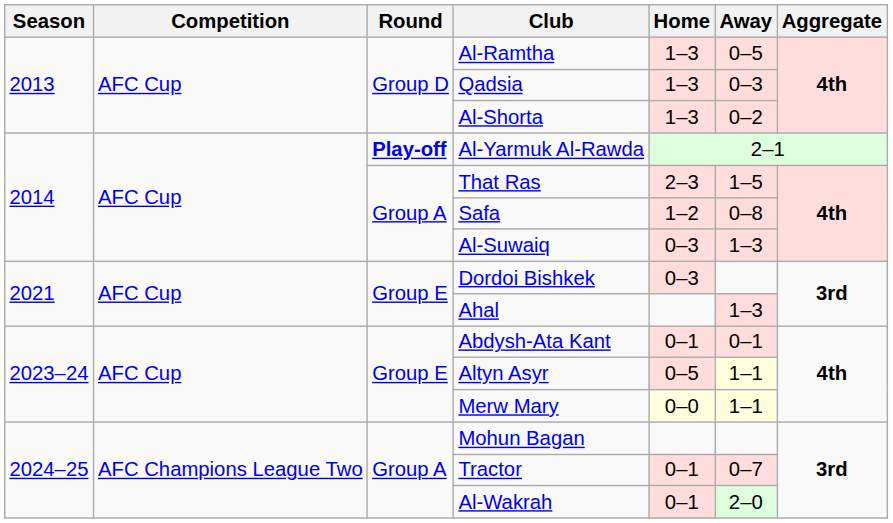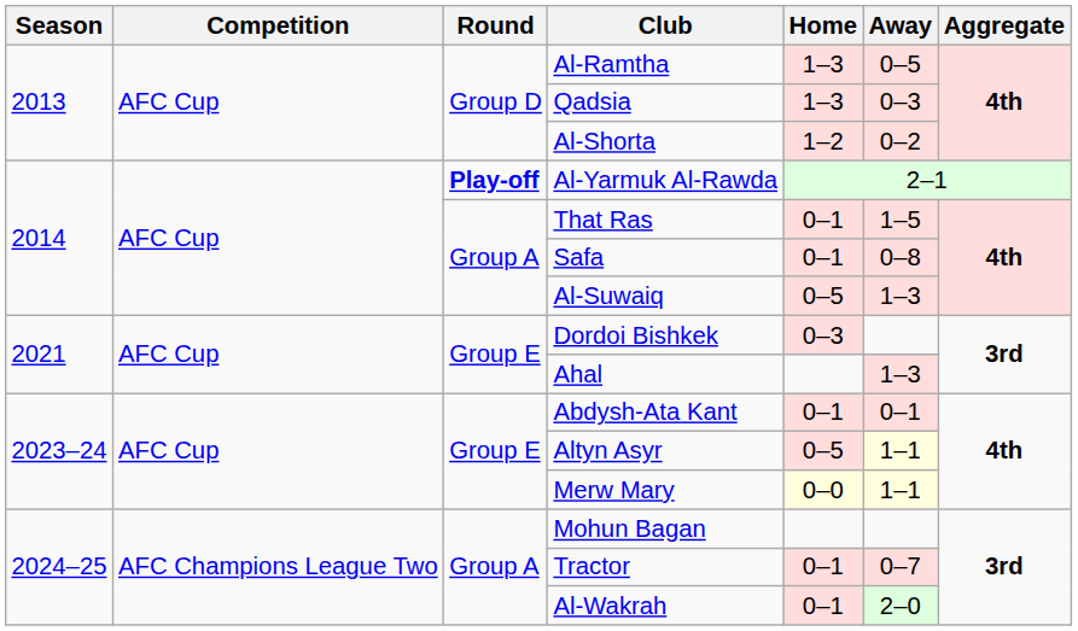 <table class="wikitable mw-collapsible mw-collapsed" align=center cellspacing="0" cellpadding="3" style="border:1px solid #AAAAAA;font-size:90%">
 <tr>
 <th>Season</th>
 <th>Competition</th>
 <th>Round</th>
 <th>Club</th>
 <th>Home</th>
 <th>Away</th>
 <th>Aggregate</th>
 </tr>
 <tr>
 <td rowspan="3"><a href='#'>2013</a></td>
 <td rowspan="3"><a href='#'>AFC Cup</a></td>
 <td rowspan="3"><a href='#'>Group D</a></td>
 <td> <a href='#'>Al-Ramtha</a></td>
 <td bgcolor="#ffdddd" style="text-align:center;">1–3</td>
 <td bgcolor="#ffdddd" style="text-align:center;">0–5</td>
 <td bgcolor="#ffdddd" rowspan=3 align="center"><strong>4th</strong></td>
 </tr>
 <tr>
 <td> <a href='#'>Qadsia</a></td>
 <td bgcolor="#ffdddd" style="text-align:center;">1–3</td>
 <td bgcolor="#ffdddd" style="text-align:center;">0–3</td>
 </tr>
 <tr>
 <td> <a href='#'>Al-Shorta</a></td>
-<td bgcolor="#ffdddd" style="text-align:center;">1–3</td>
+<td bgcolor="#ffdddd" style="text-align:center;">1–2</td>
 <td bgcolor="#ffdddd" style="text-align:center;">0–2</td>
 </tr>
 <tr>
 <td rowspan="4"><a href='#'>2014</a></td>
 <td rowspan="4"><a href='#'>AFC Cup</a></td>
 <td rowspan="1"><strong><a href='#'>Play-off</a></strong></td>
 <td> <a href='#'>Al-Yarmuk Al-Rawda</a></td>
 <td bgcolor="#ddffdd" colspan=3 style="text-align:center;">2–1</td>
 </tr>
 <tr>
 <td rowspan="3"><a href='#'>Group A</a></td>
 <td> <a href='#'>That Ras</a></td>
-<td bgcolor="#ffdddd" style="text-align:center;">2–3</td>
+<td bgcolor="#ffdddd" style="text-align:center;">0–1</td>
 <td bgcolor="#ffdddd" style="text-align:center;">1–5</td>
 <td bgcolor="#ffdddd" rowspan=3 align="center"><strong>4th</strong></td>
 </tr>
 <tr>
 <td> <a href='#'>Safa</a></td>
-<td bgcolor="#ffdddd" style="text-align:center;">1–2</td>
+<td bgcolor="#ffdddd" style="text-align:center;">0–1</td>
 <td bgcolor="#ffdddd" style="text-align:center;">0–8</td>
 </tr>
 <tr>
 <td> <a href='#'>Al-Suwaiq</a></td>
-<td bgcolor="#ffdddd" style="text-align:center;">0–3</td>
+<td bgcolor="#ffdddd" style="text-align:center;">0–5</td>
 <td bgcolor="#ffdddd" style="text-align:center;">1–3</td>
 </tr>
 <tr>
 <td rowspan="2"><a href='#'>2021</a></td>
 <td rowspan="2"><a href='#'>AFC Cup</a></td>
 <td rowspan="2"><a href='#'>Group E</a></td>
 <td> <a href='#'>Dordoi Bishkek</a></td>
 <td bgcolor="#ffdddd" style="text-align:center;">0–3</td>
 <td></td>
 <td rowspan=2 style="text-align:center;"><strong>3rd</strong></td>
 </tr>
 <tr>
 <td> <a href='#'>Ahal</a></td>
 <td></td>
 <td bgcolor="#ffdddd" style="text-align:center;">1–3</td>
 </tr>
 <tr>
 <td rowspan="3"><a href='#'>2023–24</a></td>
 <td rowspan="3"><a href='#'>AFC Cup</a></td>
 <td rowspan="3"><a href='#'>Group E</a></td>
 <td> <a href='#'>Abdysh-Ata Kant</a></td>
 <td bgcolor="#ffdddd" style="text-align:center;">0–1</td>
 <td bgcolor="#ffdddd" style="text-align:center;">0–1</td>
 <td rowspan=3 style="text-align:center;"><strong>4th</strong></td>
 </tr>
 <tr>
 <td> <a href='#'>Altyn Asyr</a></td>
 <td bgcolor="#ffdddd" style="text-align:center;">0–5</td>
 <td style="background:#ffffdd;text-align:center;">1–1</td>
 </tr>
 <tr>
 <td> <a href='#'>Merw Mary</a></td>
 <td style="background:#ffffdd;text-align:center;">0–0</td>
 <td style="background:#ffffdd;text-align:center;">1–1</td>
 </tr>
 <tr>
 <td rowspan="3"><a href='#'>2024–25</a></td>
 <td rowspan="3"><a href='#'>AFC Champions League Two</a></td>
 <td rowspan="3"><a href='#'>Group A</a></td>
 <td> <a href='#'>Mohun Bagan</a></td>
 <td></td>
 <td></td>
 <td rowspan=3 style="text-align:center;"><strong>3rd</strong></td>
 </tr>
 <tr>
 <td> <a href='#'>Tractor</a></td>
 <td bgcolor="#ffdddd" style="text-align:center;">0–1</td>
 <td bgcolor="#ffdddd" style="text-align:center;">0–7</td>
 </tr>
 <tr>
 <td> <a href='#'>Al-Wakrah</a></td>
 <td bgcolor="#ffdddd" style="text-align:center;">0–1</td>
 <td bgcolor="#ddffdd" style="text-align:center;">2–0</td>
 </tr>
 </table>
